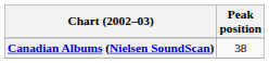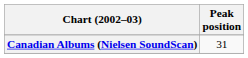 <table class="wikitable sortable plainrowheaders">
 <tr>
 <th scope="col">Chart (2002–03)</th>
 <th scope="col">Peak<br>position</th>
 </tr>
 <tr>
 </tr>
 <tr>
 <th scope="row"><a href='#'>Canadian Albums</a> (<a href='#'>Nielsen SoundScan</a>)</th>
-<td style="text-align:center;">38</td>
+<td style="text-align:center;">31</td>
 </tr>
 <tr>
 </tr>
 <tr>
 </tr>
 </table>
